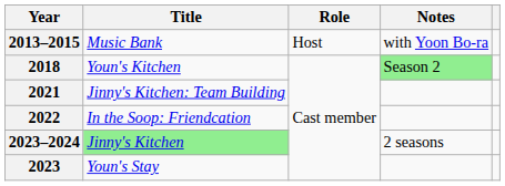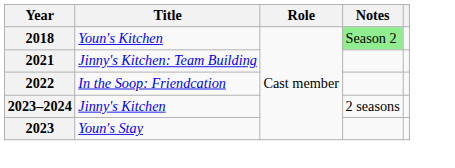 <table class="wikitable plainrowheaders sortable">
 <tr>
 <th scope="col">Year</th>
 <th scope="col">Title</th>
 <th scope="col">Role</th>
 <th scope="col" class="unsortable">Notes</th>
 <th scope="col" class="unsortable"></th>
-</tr>
-<tr>
-<th scope="row">2013–2015</th>
-<td><em><a href='#'>Music Bank</a></em></td>
-<td>Host</td>
-<td>with <a href='#'>Yoon Bo-ra</a></td>
-<td style="text-align:center"></td>
 </tr>
 <tr>
 <th scope="row">2018</th>
 <td><em><a href='#'>Youn's Kitchen</a></em></td>
 <td rowspan="5">Cast member</td>
 <td style="background: lightgreen;">Season 2</td>
 <td style="text-align:center"></td>
 </tr>
 <tr>
 <th scope="row">2021</th>
 <td><em><a href='#'>Jinny's Kitchen: Team Building</a></em></td>
 <td></td>
 <td style="text-align:center"></td>
 </tr>
 <tr>
 <th scope="row">2022</th>
 <td><em><a href='#'>In the Soop: Friendcation</a></em></td>
 <td></td>
 <td style="text-align:center"></td>
 </tr>
 <tr>
 <th scope="row">2023–2024</th>
-<td style="background: lightgreen;"><em><a href='#'>Jinny's Kitchen</a></em></td>
+<td><em><a href='#'>Jinny's Kitchen</a></em></td>
 <td>2 seasons</td>
 <td style="text-align:center"></td>
 </tr>
 <tr>
 <th scope="row">2023</th>
 <td><em><a href='#'>Youn's Stay</a></em></td>
 <td></td>
 <td style="text-align:center"></td>
 </tr>
 </table>
